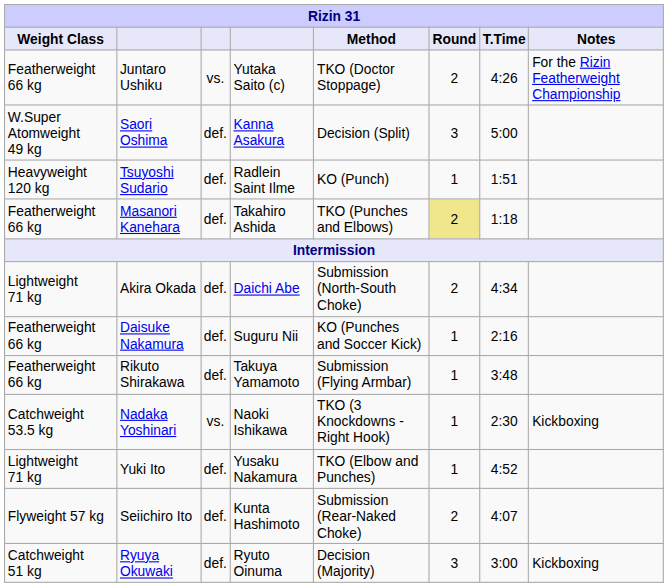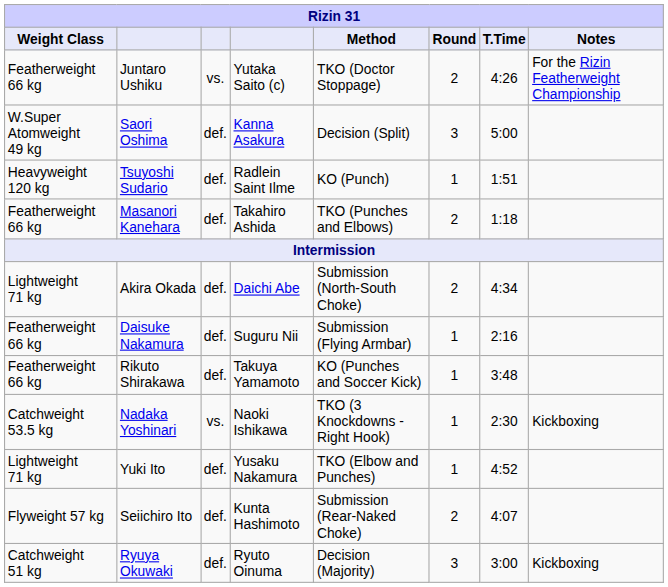 <table class="wikitable" style="font-size: 80%;">
 <tr>
 <th colspan="8" style="background-color: #ccf; color: #000080; text-align: center;"><strong>Rizin 31</strong></th>
 </tr>
 <tr>
 <th colspan="1" style="background-color: #E6E8FA; color: #000000; text-align: center;">Weight Class</th>
 <th colspan="1" style="background-color: #E6E8FA; color: #000000; text-align: center;"></th>
 <th colspan="1" style="background-color: #E6E8FA; color: #000000; text-align: center;"></th>
 <th colspan="1" style="background-color: #E6E8FA; color: #000000; text-align: center;"></th>
 <th colspan="1" style="background-color: #E6E8FA; color: #000000; text-align: center;">Method</th>
 <th colspan="1" style="background-color: #E6E8FA; color: #000000; text-align: center;">Round</th>
 <th colspan="1" style="background-color: #E6E8FA; color: #000000; text-align: center;">T.Time</th>
 <th colspan="1" style="background-color: #E6E8FA; color: #000000; text-align: center;">Notes</th>
 </tr>
 <tr>
 <td>Featherweight 66 kg</td>
 <td> Juntaro Ushiku</td>
 <td align=center>vs.</td>
 <td> Yutaka Saito (c)</td>
 <td>TKO (Doctor Stoppage)</td>
 <td align=center>2</td>
 <td align=center>4:26</td>
 <td>For the <a href='#'>Rizin Featherweight Championship</a></td>
 </tr>
 <tr>
 <td>W.Super Atomweight 49 kg</td>
 <td> <a href='#'>Saori Oshima</a></td>
 <td align=center>def.</td>
 <td> <a href='#'>Kanna Asakura</a></td>
 <td>Decision (Split)</td>
 <td align=center>3</td>
 <td align=center>5:00</td>
 <td></td>
 </tr>
 <tr>
 <td>Heavyweight 120 kg</td>
 <td> <a href='#'>Tsuyoshi Sudario</a></td>
 <td align=center>def.</td>
 <td> Radlein Saint Ilme</td>
 <td>KO (Punch)</td>
 <td align=center>1</td>
 <td align=center>1:51</td>
 <td></td>
 </tr>
 <tr>
 <td>Featherweight 66 kg</td>
 <td> <a href='#'>Masanori Kanehara</a></td>
 <td align=center>def.</td>
 <td> Takahiro Ashida</td>
 <td>TKO (Punches and Elbows)</td>
-<td align=center style="background: khaki;">2</td>
+<td align=center>2</td>
 <td align=center>1:18</td>
 <td></td>
 </tr>
 <tr>
 <th colspan="8" style="background-color: #E6E8FA; color: #000080; text-align: center;"><strong>Intermission</strong></th>
 </tr>
 <tr>
 <td>Lightweight 71 kg</td>
 <td> Akira Okada</td>
 <td align=center>def.</td>
 <td> <a href='#'>Daichi Abe</a></td>
 <td>Submission (North-South Choke)</td>
 <td align=center>2</td>
 <td align=center>4:34</td>
 <td></td>
 </tr>
 <tr>
 <td>Featherweight 66 kg</td>
 <td> <a href='#'>Daisuke Nakamura</a></td>
 <td align=center>def.</td>
 <td> Suguru Nii</td>
-<td>KO (Punches and Soccer Kick)</td>
+<td>Submission (Flying Armbar)</td>
 <td align=center>1</td>
 <td align=center>2:16</td>
 <td></td>
 </tr>
 <tr>
 <td>Featherweight 66 kg</td>
 <td> Rikuto Shirakawa</td>
 <td align=center>def.</td>
 <td> Takuya Yamamoto</td>
-<td>Submission (Flying Armbar)</td>
+<td>KO (Punches and Soccer Kick)</td>
 <td align=center>1</td>
 <td align=center>3:48</td>
 <td></td>
 </tr>
 <tr>
 <td>Catchweight 53.5 kg</td>
 <td> <a href='#'>Nadaka Yoshinari</a></td>
 <td align=center>vs.</td>
 <td> Naoki Ishikawa</td>
 <td>TKO (3 Knockdowns - Right Hook)</td>
 <td align=center>1</td>
 <td align=center>2:30</td>
 <td>Kickboxing</td>
 </tr>
 <tr>
 <td>Lightweight 71 kg</td>
 <td> Yuki Ito</td>
 <td align=center>def.</td>
 <td> Yusaku Nakamura</td>
 <td>TKO (Elbow and Punches)</td>
 <td align=center>1</td>
 <td align=center>4:52</td>
 <td></td>
 </tr>
 <tr>
 <td>Flyweight 57 kg</td>
 <td> Seiichiro Ito</td>
 <td align=center>def.</td>
 <td> Kunta Hashimoto</td>
 <td>Submission (Rear-Naked Choke)</td>
 <td align=center>2</td>
 <td align=center>4:07</td>
 <td></td>
 </tr>
 <tr>
 <td>Catchweight 51 kg</td>
 <td> <a href='#'>Ryuya Okuwaki</a></td>
 <td align=center>def.</td>
 <td> Ryuto Oinuma</td>
 <td>Decision (Majority)</td>
 <td align=center>3</td>
 <td align=center>3:00</td>
 <td>Kickboxing</td>
 </tr>
 </table>
